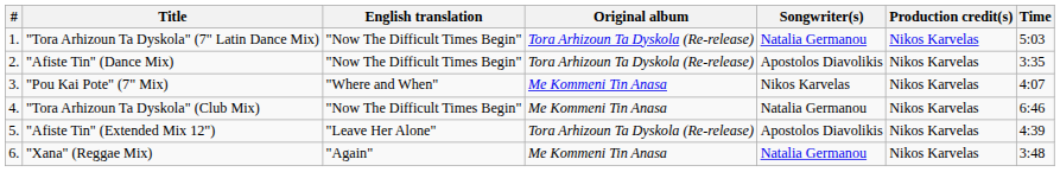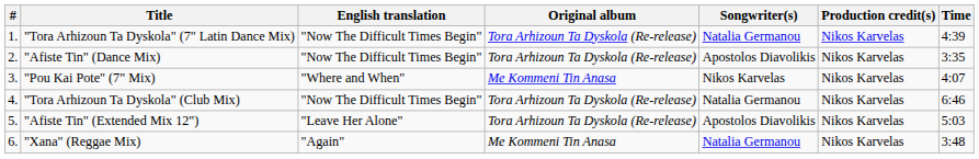 <table class="wikitable" border="1">
 <tr>
 <th>#</th>
 <th>Title</th>
 <th>English translation</th>
 <th>Original album</th>
 <th>Songwriter(s)</th>
 <th>Production credit(s)</th>
 <th>Time</th>
 </tr>
 <tr>
 <td>1.</td>
 <td>"Tora Arhizoun Ta Dyskola" (7" Latin Dance Mix)</td>
 <td>"Now The Difficult Times Begin"</td>
 <td><em><a href='#'>Tora Arhizoun Ta Dyskola</a> (Re-release)</em></td>
 <td><a href='#'>Natalia Germanou</a></td>
 <td><a href='#'>Nikos Karvelas</a></td>
-<td>5:03</td>
+<td>4:39</td>
 </tr>
 <tr>
 <td>2.</td>
 <td>"Afiste Tin" (Dance Mix)</td>
 <td>"Now The Difficult Times Begin"</td>
 <td><em>Tora Arhizoun Ta Dyskola (Re-release)</em></td>
 <td>Apostolos Diavolikis</td>
 <td>Nikos Karvelas</td>
 <td>3:35</td>
 </tr>
 <tr>
 <td>3.</td>
 <td>"Pou Kai Pote" (7" Mix)</td>
 <td>"Where and When"</td>
 <td><em><a href='#'>Me Kommeni Tin Anasa</a></em></td>
 <td>Nikos Karvelas</td>
 <td>Nikos Karvelas</td>
 <td>4:07</td>
 </tr>
 <tr>
 <td>4.</td>
 <td>"Tora Arhizoun Ta Dyskola" (Club Mix)</td>
 <td>"Now The Difficult Times Begin"</td>
-<td><em>Me Kommeni Tin Anasa</em></td>
+<td><em>Tora Arhizoun Ta Dyskola (Re-release)</em></td>
 <td>Natalia Germanou</td>
 <td>Nikos Karvelas</td>
 <td>6:46</td>
 </tr>
 <tr>
 <td>5.</td>
 <td>"Afiste Tin" (Extended Mix 12")</td>
 <td>"Leave Her Alone"</td>
 <td><em>Tora Arhizoun Ta Dyskola (Re-release)</em></td>
 <td>Apostolos Diavolikis</td>
 <td>Nikos Karvelas</td>
-<td>4:39</td>
+<td>5:03</td>
 </tr>
 <tr>
 <td>6.</td>
 <td>"Xana" (Reggae Mix)</td>
 <td>"Again"</td>
 <td><em>Me Kommeni Tin Anasa</em></td>
 <td><a href='#'>Natalia Germanou</a></td>
 <td>Nikos Karvelas</td>
 <td>3:48</td>
 </tr>
 </table>
